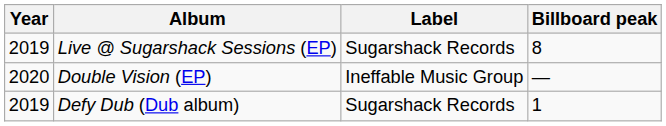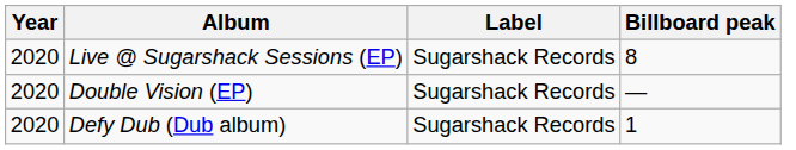 <table class="wikitable">
 <tr>
 <th>Year</th>
 <th>Album</th>
 <th>Label</th>
 <th>Billboard peak</th>
 </tr>
 <tr>
-<td>2019</td>
+<td>2020</td>
 <td><em>Live @ Sugarshack Sessions</em> (<a href='#'>EP</a>)</td>
 <td>Sugarshack Records</td>
 <td>8</td>
 </tr>
 <tr>
 <td>2020</td>
 <td><em>Double Vision</em> (<a href='#'>EP</a>)</td>
-<td>Ineffable Music Group</td>
+<td>Sugarshack Records</td>
 <td>—</td>
 </tr>
 <tr>
-<td>2019</td>
+<td>2020</td>
 <td><em>Defy Dub</em> (<a href='#'>Dub</a> album)</td>
 <td>Sugarshack Records</td>
 <td>1</td>
 </tr>
 </table>
